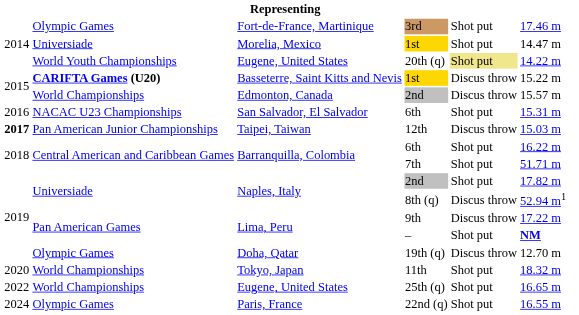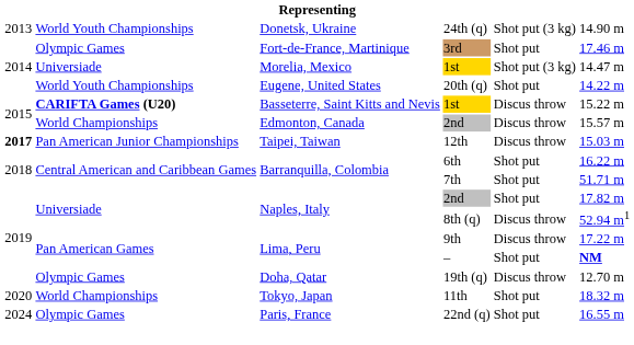 <table>
 <tr>
 <th colspan="6">Representing </th>
+</tr>
+<tr>
+<td>2013</td>
+<td><a href='#'>World Youth Championships</a></td>
+<td><a href='#'>Donetsk, Ukraine</a></td>
+<td>24th (q)</td>
+<td>Shot put (3 kg)</td>
+<td>14.90 m</td>
 </tr>
 <tr>
 <td rowspan=3>2014</td>
 <td><a href='#'>Olympic Games</a></td>
 <td><a href='#'>Fort-de-France, Martinique</a></td>
 <td bgcolor=cc9966>3rd</td>
 <td>Shot put</td>
 <td><a href='#'>17.46 m</a></td>
 </tr>
 <tr>
 <td><a href='#'>Universiade</a></td>
 <td><a href='#'>Morelia, Mexico</a></td>
 <td bgcolor=gold>1st</td>
-<td>Shot put</td>
+<td>Shot put (3 kg)</td>
 <td>14.47 m</td>
 </tr>
 <tr>
 <td><a href='#'>World Youth Championships</a></td>
 <td><a href='#'>Eugene, United States</a></td>
 <td>20th (q)</td>
-<td style="background: khaki;">Shot put</td>
+<td>Shot put</td>
 <td><a href='#'>14.22 m</a></td>
 </tr>
 <tr>
 <td rowspan=2>2015</td>
 <td><strong><a href='#'>CARIFTA Games</a> (U20)</strong></td>
 <td><a href='#'>Basseterre, Saint Kitts and Nevis</a></td>
 <td bgcolor=gold>1st</td>
 <td>Discus throw</td>
 <td>15.22 m</td>
 </tr>
 <tr>
 <td><a href='#'>World Championships</a></td>
 <td><a href='#'>Edmonton, Canada</a></td>
 <td bgcolor=silver>2nd</td>
 <td>Discus throw</td>
 <td>15.57 m</td>
-</tr>
-<tr>
-<td>2016</td>
-<td><a href='#'>NACAC U23 Championships</a></td>
-<td><a href='#'>San Salvador, El Salvador</a></td>
-<td>6th</td>
-<td>Shot put</td>
-<td><a href='#'>15.31 m</a></td>
 </tr>
 <tr>
 <td><strong>2017</strong></td>
 <td><a href='#'>Pan American Junior Championships</a></td>
 <td><a href='#'>Taipei, Taiwan</a></td>
 <td>12th</td>
 <td>Discus throw</td>
 <td><a href='#'>15.03 m</a></td>
 </tr>
 <tr>
 <td rowspan=2>2018</td>
 <td rowspan=2><a href='#'>Central American and Caribbean Games</a></td>
 <td rowspan=2><a href='#'>Barranquilla, Colombia</a></td>
 <td>6th</td>
 <td>Shot put</td>
 <td><a href='#'>16.22 m</a></td>
 </tr>
 <tr>
 <td>7th</td>
 <td>Shot put</td>
 <td><a href='#'>51.71 m</a></td>
 </tr>
 <tr>
 <td rowspan=5>2019</td>
 <td rowspan=2><a href='#'>Universiade</a></td>
 <td rowspan=2><a href='#'>Naples, Italy</a></td>
 <td bgcolor=silver>2nd</td>
 <td>Shot put</td>
 <td><a href='#'>17.82 m</a></td>
 </tr>
 <tr>
 <td>8th (q)</td>
 <td>Discus throw</td>
 <td><a href='#'>52.94 m</a><sup>1</sup></td>
 </tr>
 <tr>
 <td rowspan=2><a href='#'>Pan American Games</a></td>
 <td rowspan=2><a href='#'>Lima, Peru</a></td>
 <td>9th</td>
 <td>Discus throw</td>
 <td><a href='#'>17.22 m</a></td>
 </tr>
 <tr>
 <td>–</td>
 <td>Shot put</td>
 <td><strong><a href='#'>NM</a></strong></td>
 </tr>
 <tr>
 <td><a href='#'>Olympic Games</a></td>
 <td><a href='#'>Doha, Qatar</a></td>
 <td>19th (q)</td>
 <td>Discus throw</td>
 <td>12.70 m</td>
 </tr>
 <tr>
 <td>2020</td>
 <td><a href='#'>World Championships</a></td>
 <td><a href='#'>Tokyo, Japan</a></td>
 <td>11th</td>
 <td>Shot put</td>
 <td><a href='#'>18.32 m</a></td>
 </tr>
 <tr>
-<td>2022</td>
-<td><a href='#'>World Championships</a></td>
-<td><a href='#'>Eugene, United States</a></td>
-<td>25th (q)</td>
-<td>Shot put</td>
-<td><a href='#'>16.65 m</a></td>
-</tr>
-<tr>
 <td>2024</td>
 <td><a href='#'>Olympic Games</a></td>
 <td><a href='#'>Paris, France</a></td>
 <td>22nd (q)</td>
 <td>Shot put</td>
 <td><a href='#'>16.55 m</a></td>
 </tr>
 </table>
